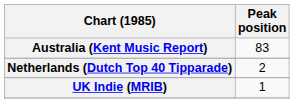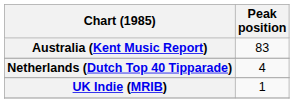 <table class="wikitable sortable plainrowheaders" style="text-align:center">
 <tr>
 <th scope="col">Chart (1985)</th>
 <th scope="col">Peak<br>position</th>
 </tr>
 <tr>
 <th scope="row">Australia (<a href='#'>Kent Music Report</a>)</th>
 <td>83</td>
 </tr>
 <tr>
 </tr>
 <tr>
 <th scope="row">Netherlands (<a href='#'>Dutch Top 40 Tipparade</a>)<br></th>
-<td>2</td>
+<td>4</td>
 </tr>
 <tr>
 </tr>
 <tr>
 </tr>
 <tr>
 <th scope="row"><a href='#'>UK Indie</a> (<a href='#'>MRIB</a>)</th>
 <td>1</td>
 </tr>
 <tr>
 </tr>
 <tr>
 </tr>
 </table>
